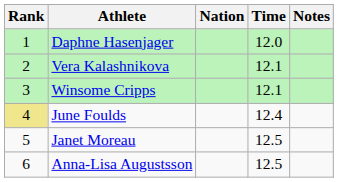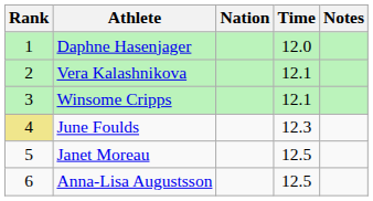 <table class="wikitable sortable" style="text-align:center">
 <tr>
 <th>Rank</th>
 <th>Athlete</th>
 <th>Nation</th>
 <th>Time</th>
 <th>Notes</th>
 </tr>
 <tr bgcolor=bbf3bb>
 <td>1</td>
 <td align="left"><a href='#'>Daphne Hasenjager</a></td>
 <td align="left"></td>
 <td>12.0</td>
 <td></td>
 </tr>
 <tr bgcolor=bbf3bb>
 <td>2</td>
 <td align="left"><a href='#'>Vera Kalashnikova</a></td>
 <td align="left"></td>
 <td>12.1</td>
 <td></td>
 </tr>
 <tr bgcolor=bbf3bb>
 <td>3</td>
 <td align="left"><a href='#'>Winsome Cripps</a></td>
 <td align="left"></td>
 <td>12.1</td>
 <td></td>
 </tr>
 <tr>
 <td style="background: khaki;">4</td>
 <td align="left"><a href='#'>June Foulds</a></td>
 <td align="left"></td>
-<td>12.4</td>
+<td>12.3</td>
 <td></td>
 </tr>
 <tr>
 <td>5</td>
 <td align="left"><a href='#'>Janet Moreau</a></td>
 <td align="left"></td>
 <td>12.5</td>
 <td></td>
 </tr>
 <tr>
 <td>6</td>
 <td align="left"><a href='#'>Anna-Lisa Augustsson</a></td>
 <td align="left"></td>
 <td>12.5</td>
 <td></td>
 </tr>
 </table>
